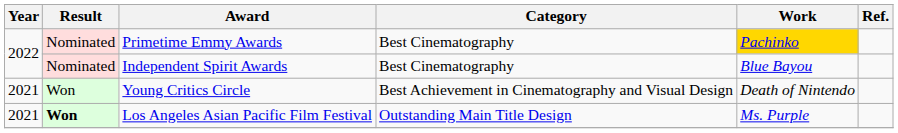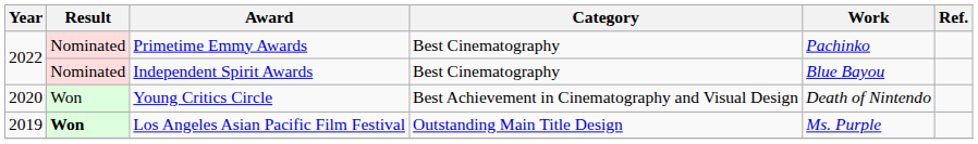 <table class="wikitable">
 <tr>
 <th>Year</th>
 <th>Result</th>
 <th>Award</th>
 <th>Category</th>
 <th>Work</th>
 <th>Ref.</th>
 </tr>
 <tr>
 <td rowspan="2">2022</td>
 <td style="background: #ffdddd">Nominated</td>
 <td><a href='#'>Primetime Emmy Awards</a></td>
 <td>Best Cinematography</td>
-<td style="background: gold;"><em><a href='#'>Pachinko</a></em></td>
+<td><em><a href='#'>Pachinko</a></em></td>
 <td></td>
 </tr>
 <tr>
 <td style="background: #ffdddd">Nominated</td>
 <td><a href='#'>Independent Spirit Awards</a></td>
 <td>Best Cinematography</td>
 <td><em><a href='#'>Blue Bayou</a></em></td>
 <td></td>
 </tr>
 <tr>
-<td>2021</td>
+<td>2020</td>
 <td style="background: #ddffdd">Won</td>
 <td><a href='#'>Young Critics Circle</a></td>
 <td>Best Achievement in Cinematography and Visual Design</td>
 <td><em>Death of Nintendo</em></td>
 <td></td>
 </tr>
 <tr>
-<td>2021</td>
+<td>2019</td>
 <td style="background: #ddffdd"><strong>Won</strong></td>
 <td><a href='#'>Los Angeles Asian Pacific Film Festival</a></td>
 <td><a href='#'>Outstanding Main Title Design</a></td>
 <td><em><a href='#'>Ms. Purple</a></em></td>
 <td></td>
 </tr>
 <tr>
 </tr>
 </table>
